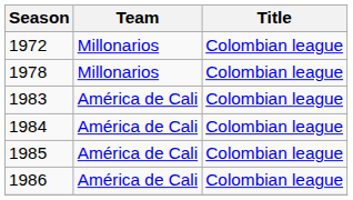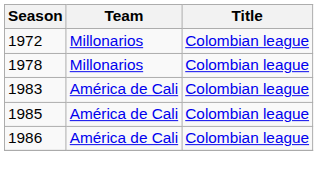 <table class="wikitable">
 <tr>
 <th>Season</th>
 <th>Team</th>
 <th>Title</th>
 </tr>
 <tr>
 <td>1972</td>
 <td> <a href='#'>Millonarios</a></td>
 <td><a href='#'>Colombian league</a></td>
 </tr>
 <tr>
 <td>1978</td>
 <td> <a href='#'>Millonarios</a></td>
 <td><a href='#'>Colombian league</a></td>
 </tr>
 <tr>
 <td>1983</td>
 <td> <a href='#'>América de Cali</a></td>
 <td><a href='#'>Colombian league</a></td>
 </tr>
 <tr>
-<td>1984</td>
-<td> <a href='#'>América de Cali</a></td>
-<td><a href='#'>Colombian league</a></td>
-</tr>
-<tr>
 <td>1985</td>
 <td> <a href='#'>América de Cali</a></td>
 <td><a href='#'>Colombian league</a></td>
 </tr>
 <tr>
 <td>1986</td>
 <td> <a href='#'>América de Cali</a></td>
 <td><a href='#'>Colombian league</a></td>
 </tr>
 <tr>
 </tr>
 </table>
